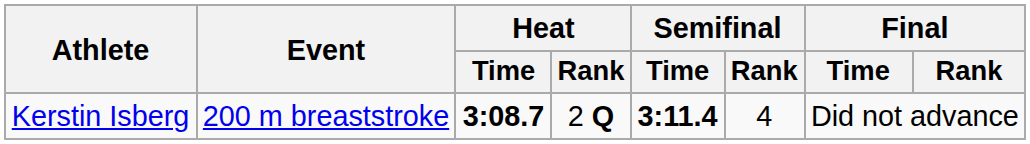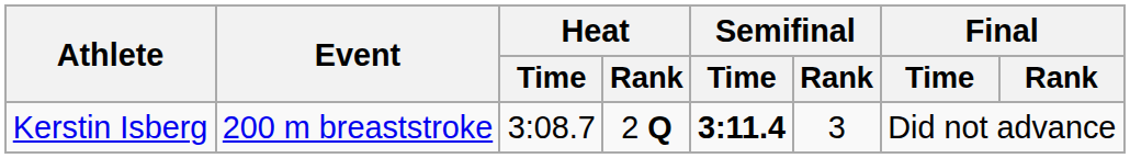 <table class=wikitable style="font-size:90%;">
 <tr>
 <th rowspan=2>Athlete</th>
 <th rowspan=2>Event</th>
 <th colspan=2>Heat</th>
 <th colspan=2>Semifinal</th>
 <th colspan=2>Final</th>
 </tr>
 <tr style="font-size:95%">
 <th>Time</th>
 <th>Rank</th>
 <th>Time</th>
 <th>Rank</th>
 <th>Time</th>
 <th>Rank</th>
 </tr>
 <tr align=center>
 <td align=left><a href='#'>Kerstin Isberg</a></td>
 <td align=left><a href='#'>200 m breaststroke</a></td>
-<td><strong>3:08.7</strong></td>
+<td>3:08.7</td>
 <td>2 <strong>Q</strong></td>
 <td><strong>3:11.4</strong></td>
-<td>4</td>
+<td>3</td>
 <td colspan=2>Did not advance</td>
 </tr>
 </table>
